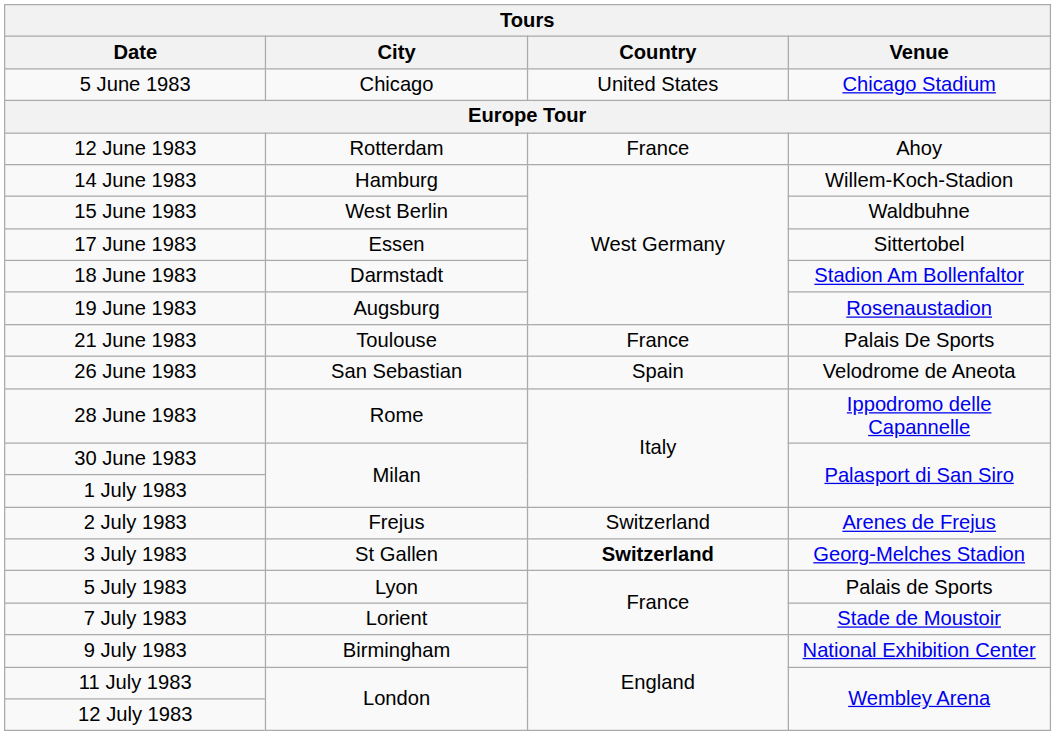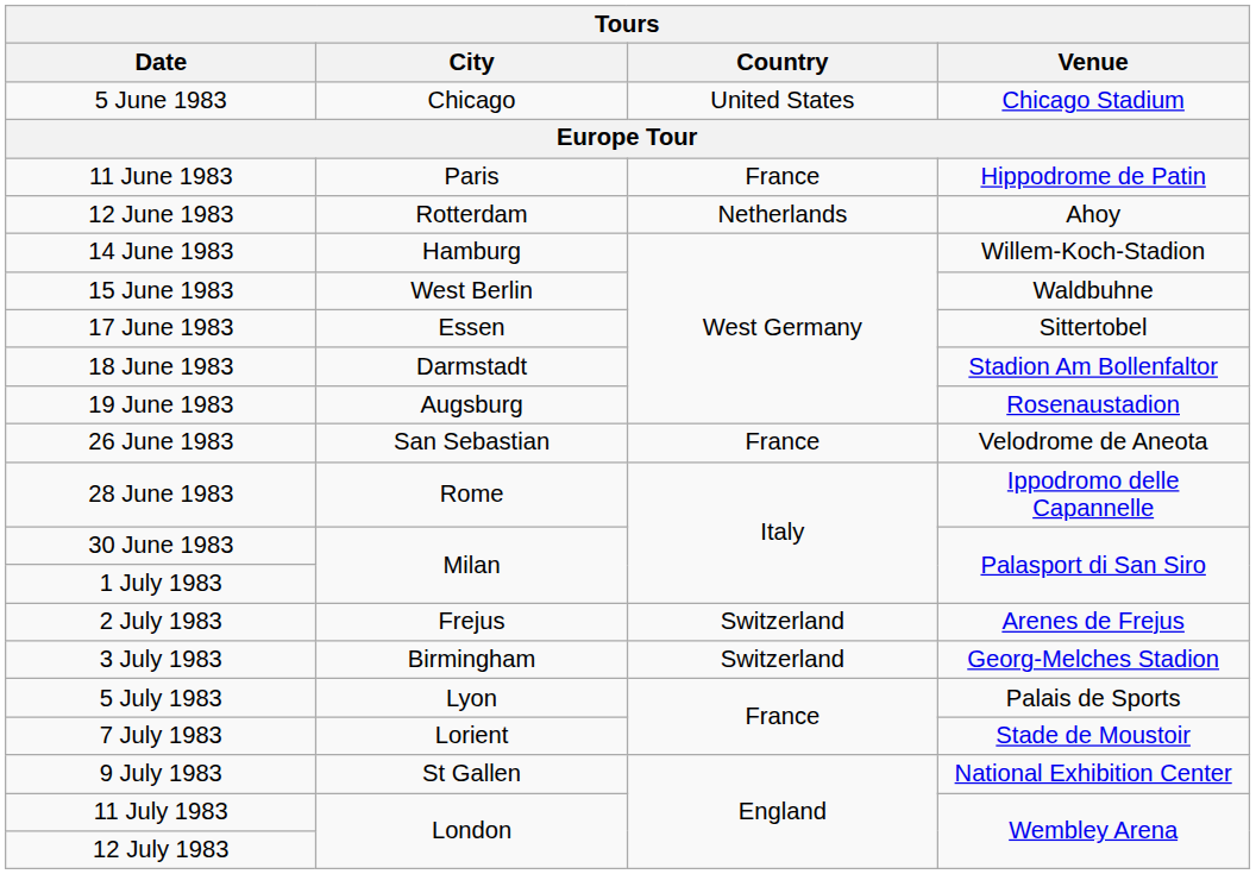 <table class="wikitable"style="text-align:center;">
 <tr>
 <th colspan="4">Tours</th>
 </tr>
 <tr>
 <th width="200">Date</th>
 <th width="200">City</th>
 <th width="200">Country</th>
 <th width="200">Venue</th>
 </tr>
 <tr>
 <td>5 June 1983</td>
 <td>Chicago</td>
 <td>United States</td>
 <td><a href='#'>Chicago Stadium</a></td>
 </tr>
 <tr>
 <th colspan="4">Europe Tour</th>
 </tr>
 <tr>
+<td>11 June 1983</td>
+<td>Paris</td>
+<td>France</td>
+<td><a href='#'>Hippodrome de Patin</a></td>
+</tr>
+<tr>
 <td>12 June 1983</td>
 <td>Rotterdam</td>
-<td>France</td>
+<td>Netherlands</td>
 <td>Ahoy</td>
 </tr>
 <tr>
 <td>14 June 1983</td>
 <td>Hamburg</td>
 <td rowspan="5">West Germany</td>
 <td>Willem-Koch-Stadion</td>
 </tr>
 <tr>
 <td>15 June 1983</td>
 <td>West Berlin</td>
 <td>Waldbuhne</td>
 </tr>
 <tr>
 <td>17 June 1983</td>
 <td>Essen</td>
 <td>Sittertobel</td>
 </tr>
 <tr>
 <td>18 June 1983</td>
 <td>Darmstadt</td>
 <td><a href='#'>Stadion Am Bollenfaltor</a></td>
 </tr>
 <tr>
 <td>19 June 1983</td>
 <td>Augsburg</td>
 <td><a href='#'>Rosenaustadion</a></td>
 </tr>
 <tr>
-<td>21 June 1983</td>
-<td>Toulouse</td>
-<td>France</td>
-<td>Palais De Sports</td>
-</tr>
-<tr>
 <td>26 June 1983</td>
 <td>San Sebastian</td>
-<td>Spain</td>
+<td>France</td>
 <td>Velodrome de Aneota</td>
 </tr>
 <tr>
 <td>28 June 1983</td>
 <td>Rome</td>
 <td rowspan="3">Italy</td>
 <td><a href='#'>Ippodromo delle Capannelle</a></td>
 </tr>
 <tr>
 <td>30 June 1983</td>
 <td rowspan="2">Milan</td>
 <td rowspan="2"><a href='#'>Palasport di San Siro</a></td>
 </tr>
 <tr>
 <td>1 July 1983</td>
 </tr>
 <tr>
 <td>2 July 1983</td>
 <td>Frejus</td>
 <td>Switzerland</td>
 <td><a href='#'>Arenes de Frejus</a></td>
 </tr>
 <tr>
 <td>3 July 1983</td>
-<td>St Gallen</td>
-<td><strong>Switzerland</strong></td>
+<td>Birmingham</td>
+<td>Switzerland</td>
 <td><a href='#'>Georg-Melches Stadion</a></td>
 </tr>
 <tr>
 <td>5 July 1983</td>
 <td>Lyon</td>
 <td rowspan="2">France</td>
 <td>Palais de Sports</td>
 </tr>
 <tr>
 <td>7 July 1983</td>
 <td>Lorient</td>
 <td><a href='#'>Stade de Moustoir</a></td>
 </tr>
 <tr>
 <td>9 July 1983</td>
-<td>Birmingham</td>
+<td>St Gallen</td>
 <td rowspan="3">England</td>
 <td><a href='#'>National Exhibition Center</a></td>
 </tr>
 <tr>
 <td>11 July 1983</td>
 <td rowspan="2">London</td>
 <td rowspan="2"><a href='#'>Wembley Arena</a></td>
 </tr>
 <tr>
 <td>12 July 1983</td>
 </tr>
 </table>
